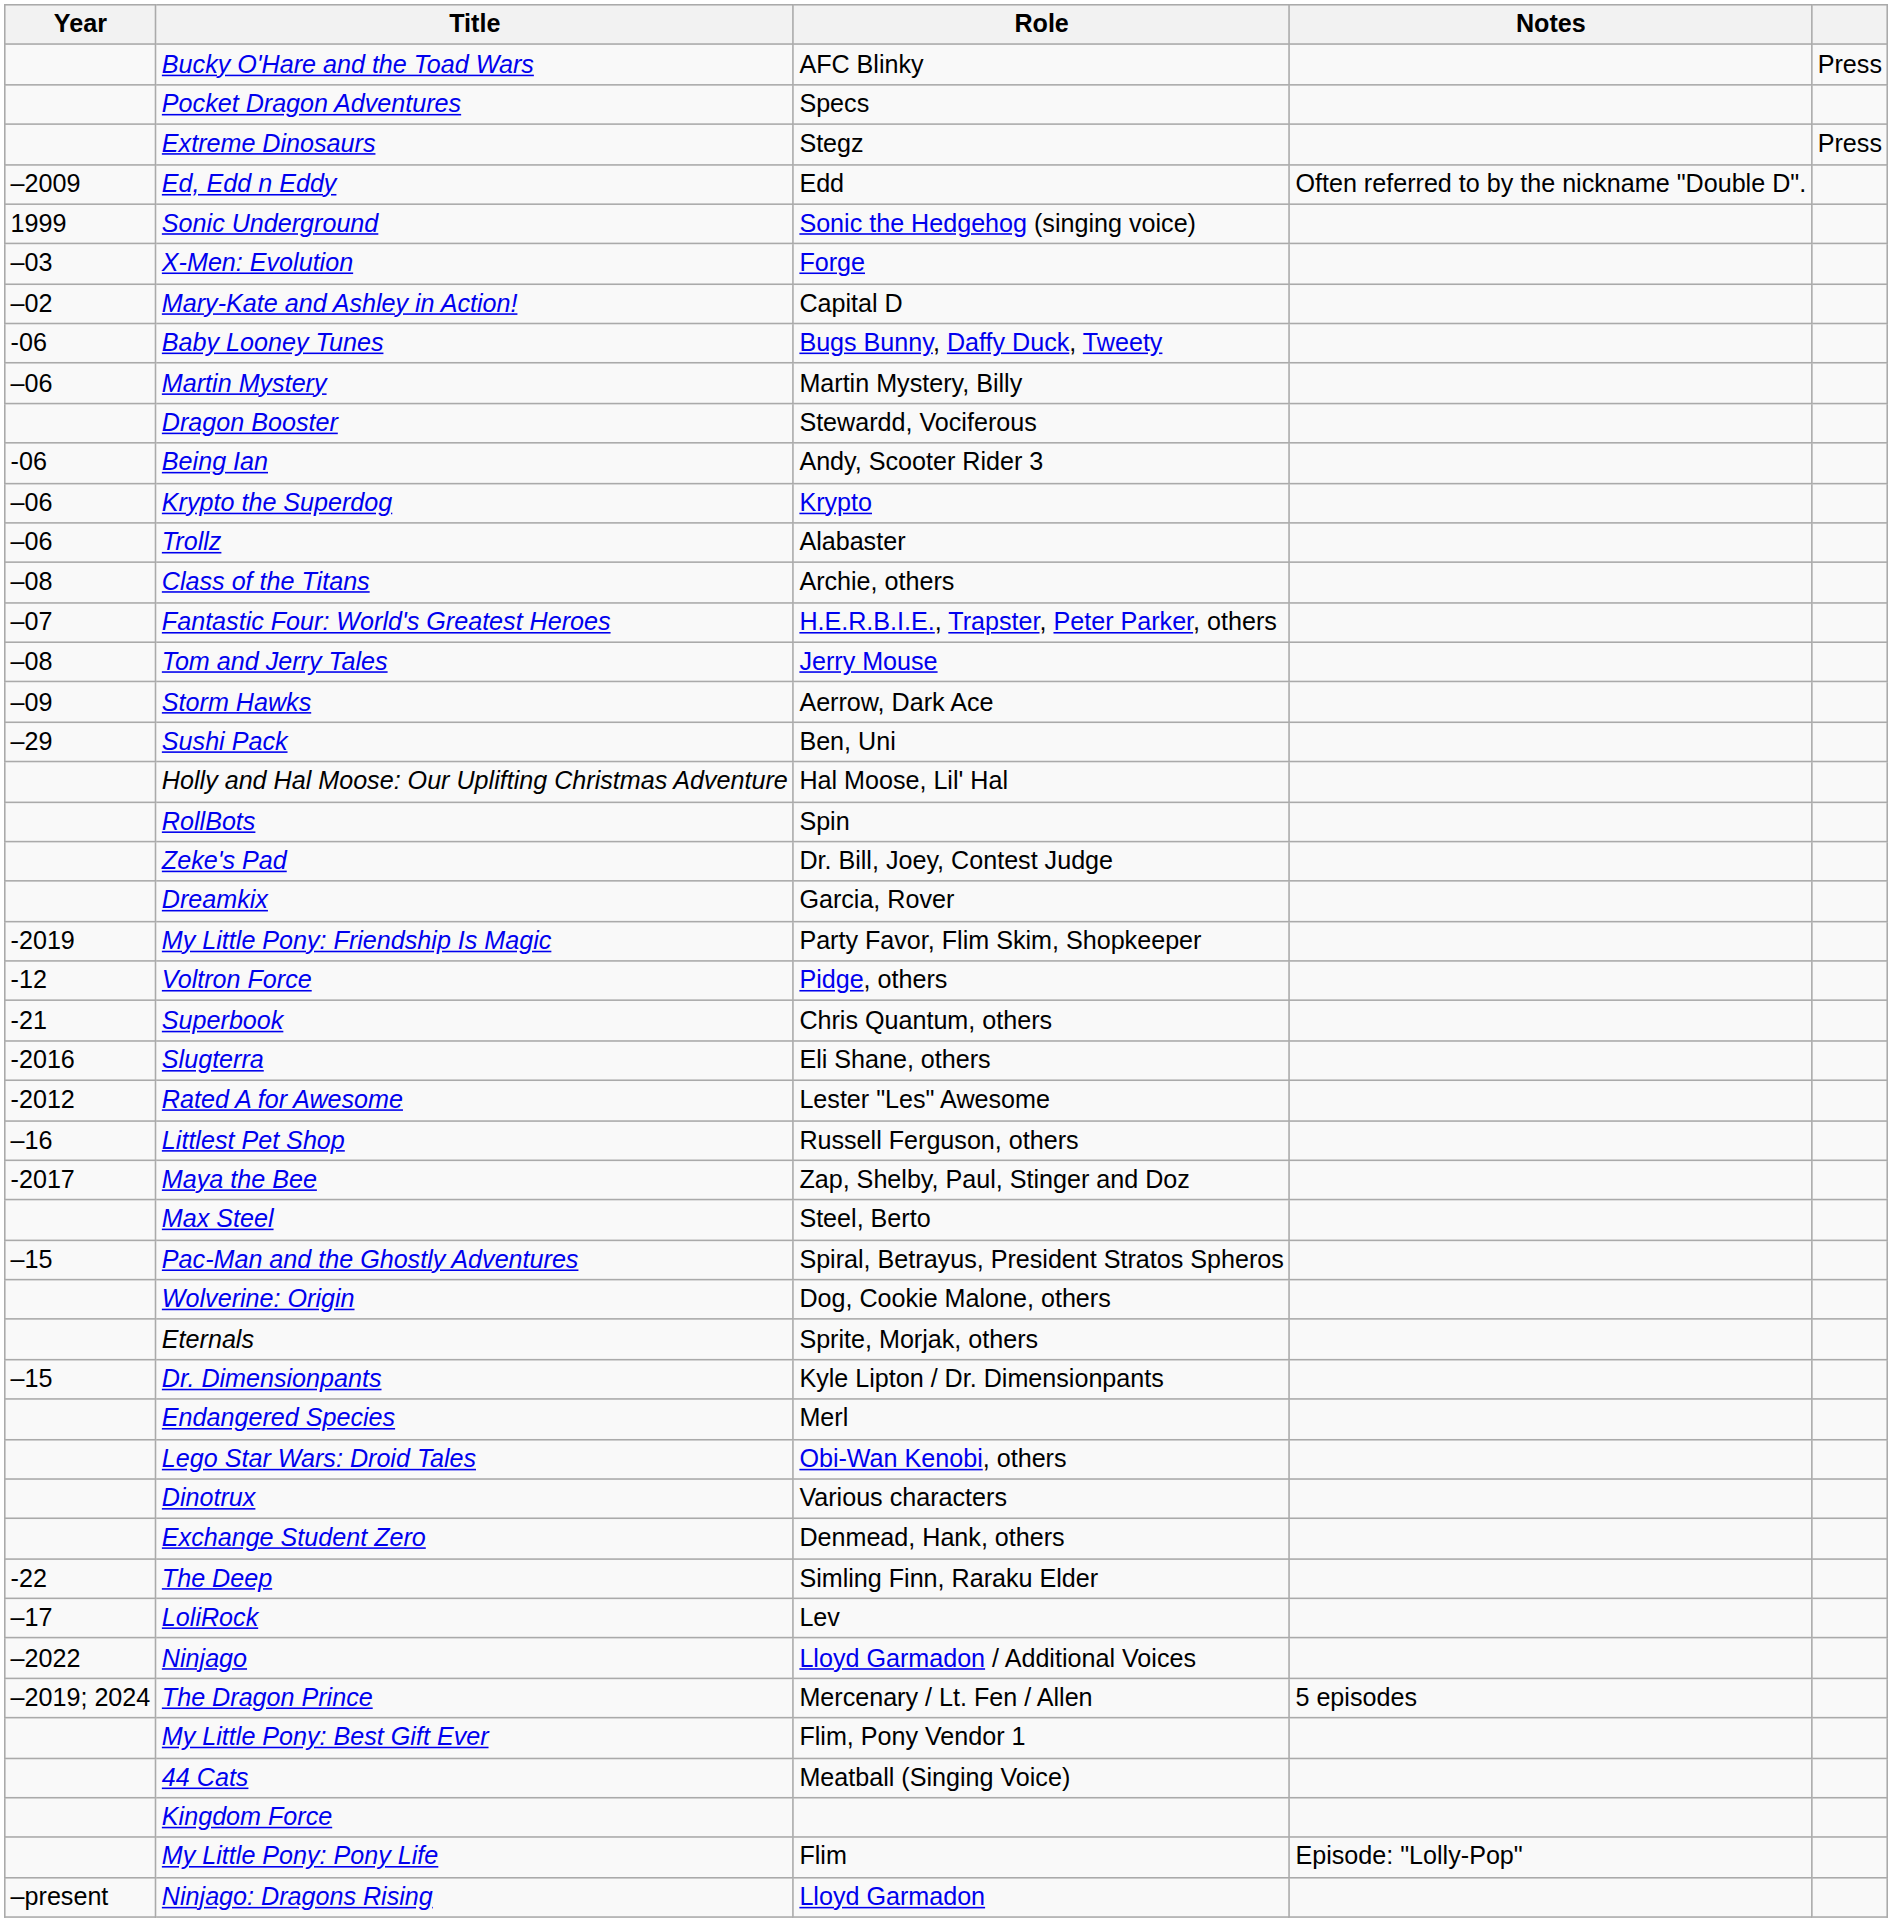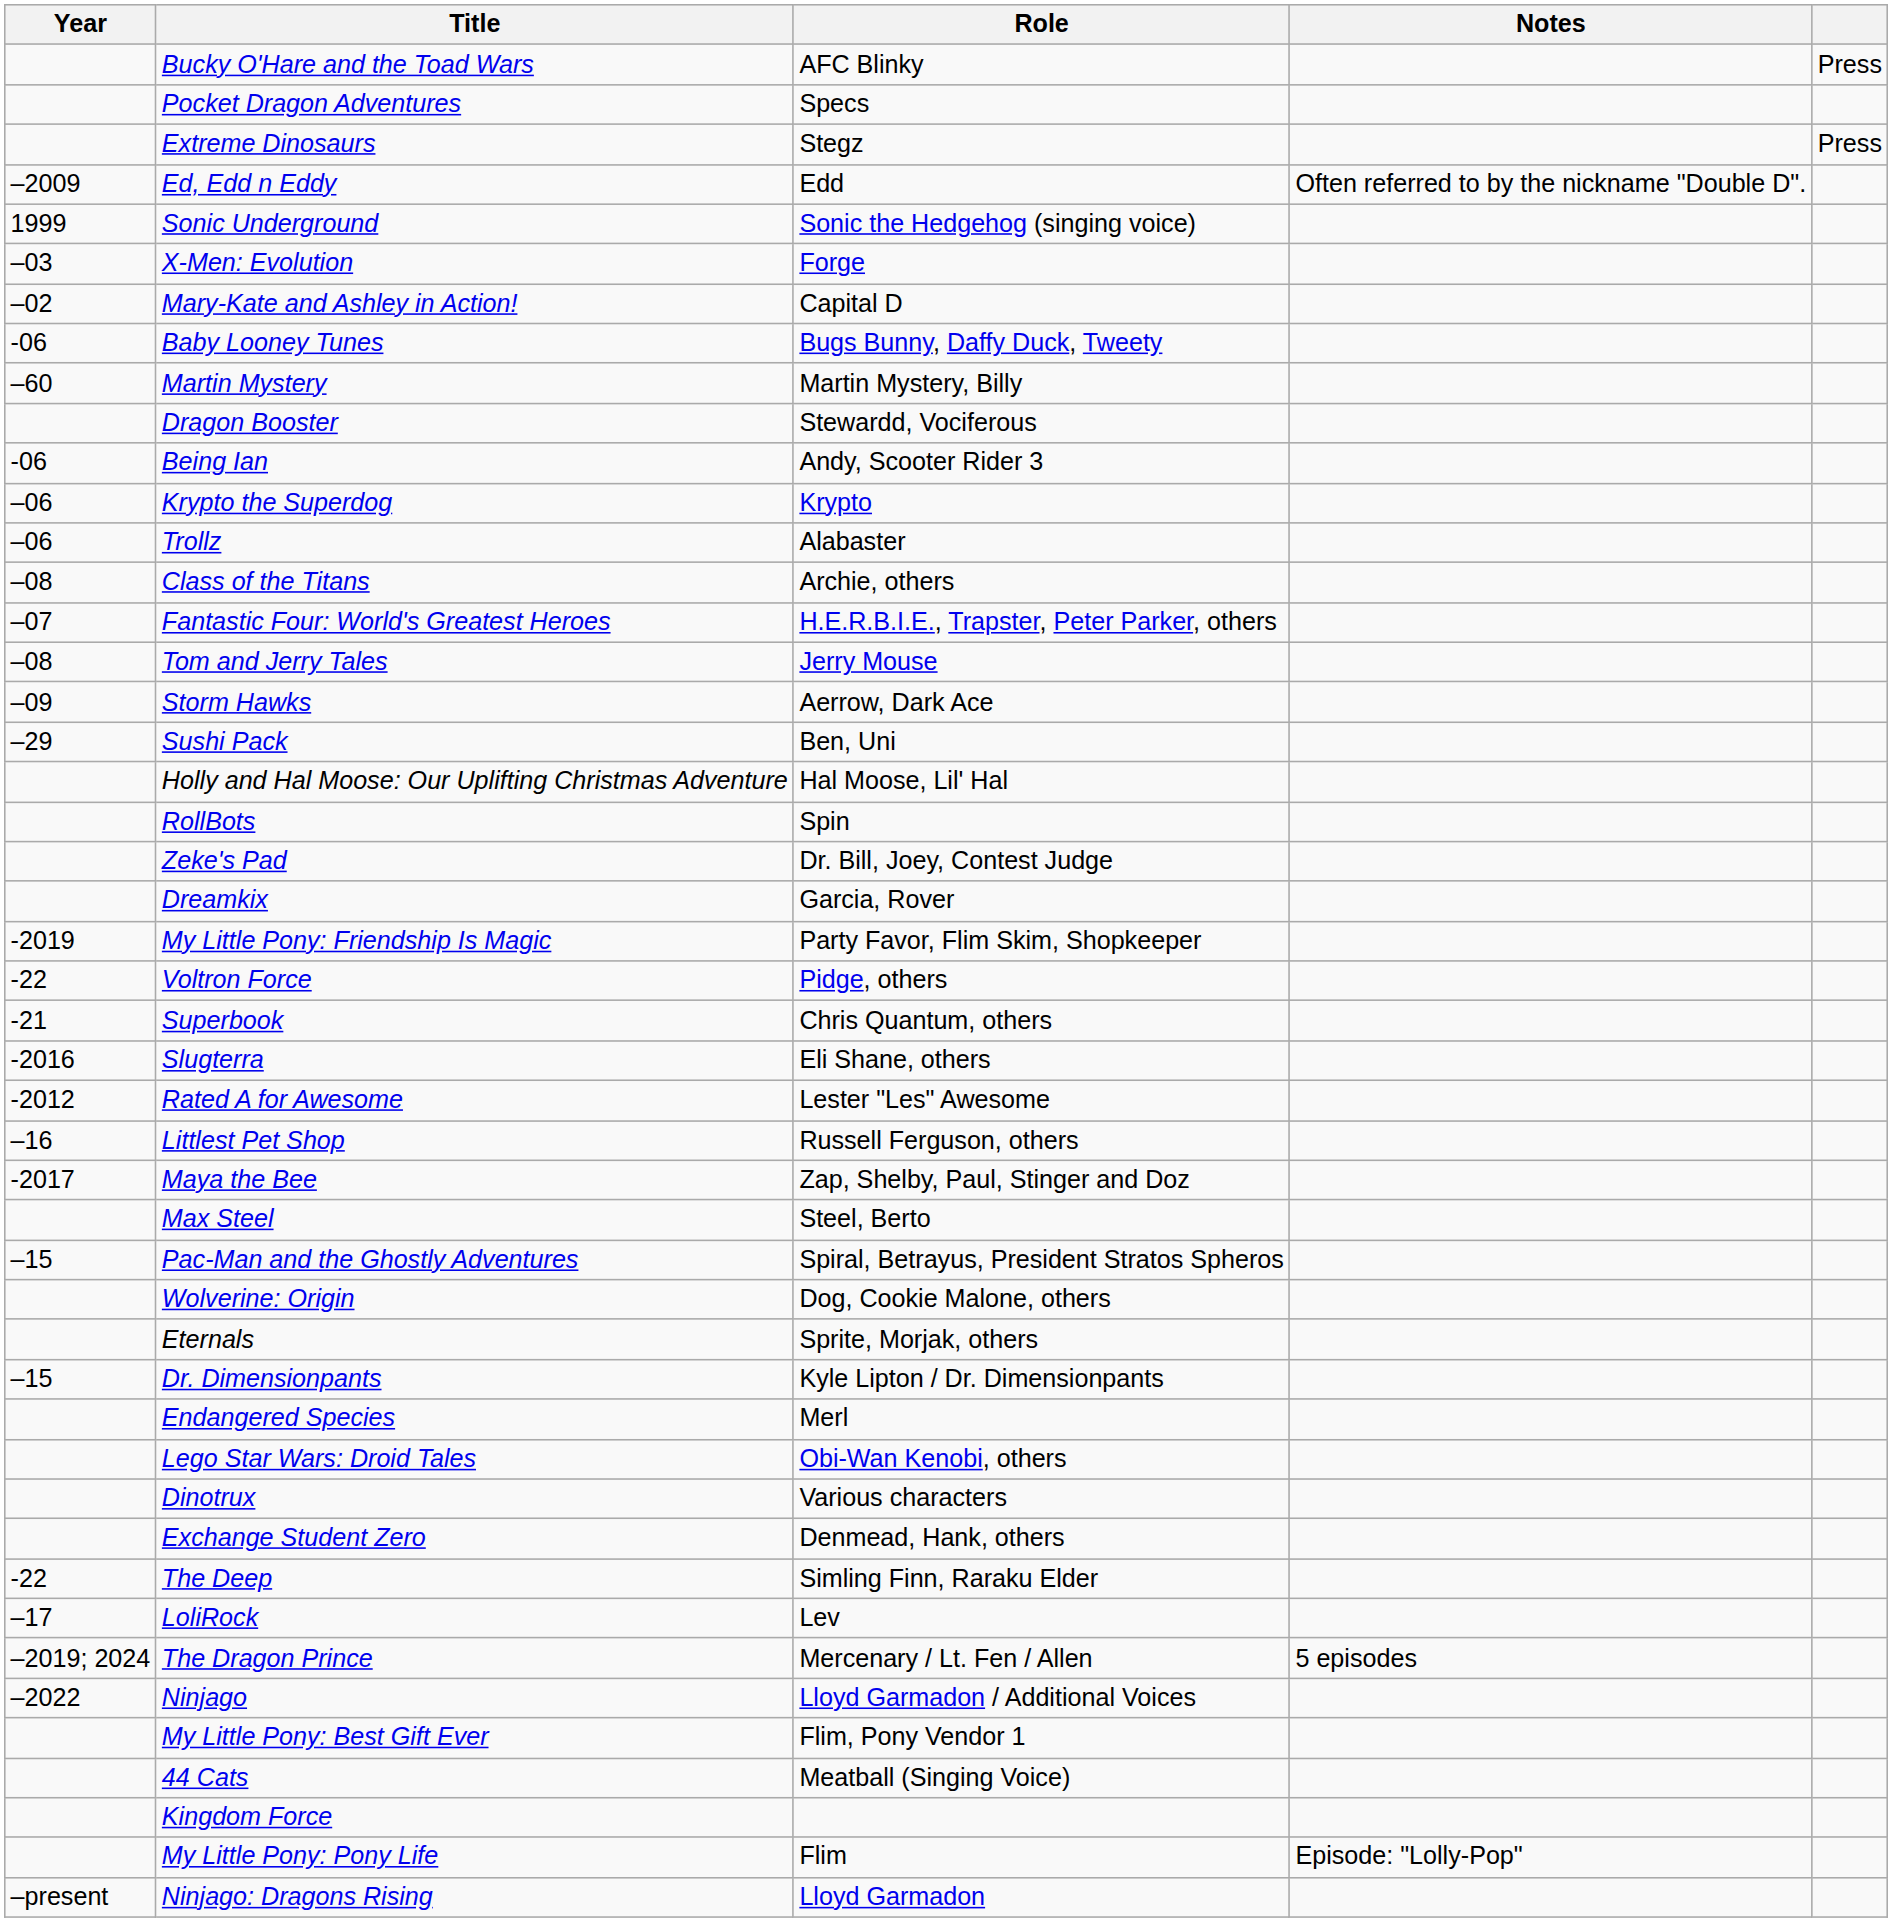 <table class="wikitable sortable plainrowheaders">
 <tr>
 <th>Year</th>
 <th>Title</th>
 <th>Role</th>
 <th class="unsortable">Notes</th>
 <th class="unsortable"></th>
 </tr>
 <tr>
 <td></td>
 <td><em><a href='#'>Bucky O'Hare and the Toad Wars</a></em></td>
 <td>AFC Blinky</td>
 <td></td>
 <td>Press</td>
 </tr>
 <tr>
 <td></td>
 <td><em><a href='#'>Pocket Dragon Adventures</a></em></td>
 <td>Specs</td>
 <td></td>
 <td style="text-align:center;"></td>
 </tr>
 <tr>
 <td></td>
 <td><em><a href='#'>Extreme Dinosaurs</a></em></td>
 <td>Stegz</td>
 <td></td>
 <td>Press</td>
 </tr>
 <tr>
 <td>–2009</td>
 <td><em><a href='#'>Ed, Edd n Eddy</a></em></td>
 <td>Edd</td>
 <td>Often referred to by the nickname "Double D".</td>
 <td style="text-align:center;"></td>
 </tr>
 <tr>
 <td>1999</td>
 <td><em><a href='#'>Sonic Underground</a></em></td>
 <td><a href='#'>Sonic the Hedgehog</a> (singing voice)</td>
 <td></td>
 <td></td>
 </tr>
 <tr>
 <td>–03</td>
 <td><em><a href='#'>X-Men: Evolution</a></em></td>
 <td><a href='#'>Forge</a></td>
 <td></td>
 <td style="text-align:center;"></td>
 </tr>
 <tr>
 <td>–02</td>
 <td><em><a href='#'>Mary-Kate and Ashley in Action!</a></em></td>
 <td>Capital D</td>
 <td></td>
 <td style="text-align:center;"></td>
 </tr>
 <tr>
 <td>-06</td>
 <td><em><a href='#'>Baby Looney Tunes</a></em></td>
 <td><a href='#'>Bugs Bunny</a>, <a href='#'>Daffy Duck</a>, <a href='#'>Tweety</a></td>
 <td></td>
 <td style="text-align:center;"></td>
 </tr>
 <tr>
-<td>–06</td>
+<td>–60</td>
 <td><em><a href='#'>Martin Mystery</a></em></td>
 <td>Martin Mystery, Billy</td>
 <td></td>
 <td style="text-align:center;"></td>
 </tr>
 <tr>
 <td></td>
 <td><em><a href='#'>Dragon Booster</a></em></td>
 <td>Stewardd, Vociferous</td>
 <td></td>
 <td style="text-align:center;"></td>
 </tr>
 <tr>
 <td>-06</td>
 <td><em><a href='#'>Being Ian</a></em></td>
 <td>Andy, Scooter Rider 3</td>
 <td></td>
 <td style="text-align:center;"></td>
 </tr>
 <tr>
 <td>–06</td>
 <td><em><a href='#'>Krypto the Superdog</a></em></td>
 <td><a href='#'>Krypto</a></td>
 <td></td>
 <td style="text-align:center;"></td>
 </tr>
 <tr>
 <td>–06</td>
 <td><em><a href='#'>Trollz</a></em></td>
 <td>Alabaster</td>
 <td></td>
 <td></td>
 </tr>
 <tr>
 <td>–08</td>
 <td><em><a href='#'>Class of the Titans</a></em></td>
 <td>Archie, others</td>
 <td></td>
 <td style="text-align:center;"></td>
 </tr>
 <tr>
 <td>–07</td>
 <td><em><a href='#'>Fantastic Four: World's Greatest Heroes</a></em></td>
 <td><a href='#'>H.E.R.B.I.E.</a>, <a href='#'>Trapster</a>, <a href='#'>Peter Parker</a>, others</td>
 <td></td>
 <td style="text-align:center;"></td>
 </tr>
 <tr>
 <td>–08</td>
 <td><em><a href='#'>Tom and Jerry Tales</a></em></td>
 <td><a href='#'>Jerry Mouse</a></td>
 <td></td>
 <td style="text-align:center;"></td>
 </tr>
 <tr>
 <td>–09</td>
 <td><em><a href='#'>Storm Hawks</a></em></td>
 <td>Aerrow, Dark Ace</td>
 <td></td>
 <td style="text-align:center;"></td>
 </tr>
 <tr>
 <td>–29</td>
 <td><em><a href='#'>Sushi Pack</a></em></td>
 <td>Ben, Uni</td>
 <td></td>
 <td></td>
 </tr>
 <tr>
 <td></td>
 <td><em>Holly and Hal Moose: Our Uplifting Christmas Adventure</em></td>
 <td>Hal Moose, Lil' Hal</td>
 <td></td>
 <td style="text-align:center;"></td>
 </tr>
 <tr>
 <td></td>
 <td><em><a href='#'>RollBots</a></em></td>
 <td>Spin</td>
 <td></td>
 <td style="text-align:center;"></td>
 </tr>
 <tr>
 <td></td>
 <td><em><a href='#'>Zeke's Pad</a></em></td>
 <td>Dr. Bill, Joey, Contest Judge</td>
 <td></td>
 <td style="text-align:center;"></td>
 </tr>
 <tr>
 <td></td>
 <td><em><a href='#'>Dreamkix</a></em></td>
 <td>Garcia, Rover</td>
 <td></td>
 <td style="text-align:center;"></td>
 </tr>
 <tr>
 <td>-2019</td>
 <td><em><a href='#'>My Little Pony: Friendship Is Magic</a></em></td>
 <td>Party Favor, Flim Skim, Shopkeeper</td>
 <td></td>
 <td style="text-align:center;"></td>
 </tr>
 <tr>
-<td>-12</td>
+<td>-22</td>
 <td><em><a href='#'>Voltron Force</a></em></td>
 <td><a href='#'>Pidge</a>, others</td>
 <td></td>
 <td style="text-align:center;"></td>
 </tr>
 <tr>
 <td>-21</td>
 <td><em><a href='#'>Superbook</a></em></td>
 <td>Chris Quantum, others</td>
 <td></td>
 <td style="text-align:center;"></td>
 </tr>
 <tr>
 <td>-2016</td>
 <td><em><a href='#'>Slugterra</a></em></td>
 <td>Eli Shane, others</td>
 <td></td>
 <td style="text-align:center;"></td>
 </tr>
 <tr>
 <td>-2012</td>
 <td><em><a href='#'>Rated A for Awesome</a></em></td>
 <td>Lester "Les" Awesome</td>
 <td></td>
 </tr>
 <tr>
 <td>–16</td>
 <td><em><a href='#'>Littlest Pet Shop</a></em></td>
 <td>Russell Ferguson, others</td>
 <td></td>
 <td style="text-align:center;"></td>
 </tr>
 <tr>
 <td>-2017</td>
 <td><em><a href='#'>Maya the Bee</a></em></td>
 <td>Zap, Shelby, Paul, Stinger and Doz</td>
 <td></td>
 </tr>
 <tr>
 <td></td>
 <td><em><a href='#'>Max Steel</a></em></td>
 <td>Steel, Berto</td>
 <td></td>
 <td style="text-align:center;"></td>
 </tr>
 <tr>
 <td>–15</td>
 <td><em><a href='#'>Pac-Man and the Ghostly Adventures</a></em></td>
 <td>Spiral, Betrayus, President Stratos Spheros</td>
 <td></td>
 <td style="text-align:center;"></td>
 </tr>
 <tr>
 <td></td>
 <td><em><a href='#'>Wolverine: Origin</a></em></td>
 <td>Dog, Cookie Malone, others</td>
 <td></td>
 <td style="text-align:center;"></td>
 </tr>
 <tr>
 <td></td>
 <td><em>Eternals</em></td>
 <td>Sprite, Morjak, others</td>
 <td></td>
 <td style="text-align:center;"></td>
 </tr>
 <tr>
 <td>–15</td>
 <td><em><a href='#'>Dr. Dimensionpants</a></em></td>
 <td>Kyle Lipton / Dr. Dimensionpants</td>
 <td></td>
 <td style="text-align:center;"></td>
 </tr>
 <tr>
 <td></td>
 <td><em><a href='#'>Endangered Species</a></em></td>
 <td>Merl</td>
 <td></td>
 <td></td>
 </tr>
 <tr>
 <td></td>
 <td><em><a href='#'>Lego Star Wars: Droid Tales</a></em></td>
 <td><a href='#'>Obi-Wan Kenobi</a>, others</td>
 <td></td>
 <td style="text-align:center;"></td>
 </tr>
 <tr>
 <td></td>
 <td><em><a href='#'>Dinotrux</a></em></td>
 <td>Various characters</td>
 <td></td>
 <td style="text-align:center;"></td>
 </tr>
 <tr>
 <td></td>
 <td><em><a href='#'>Exchange Student Zero</a></em></td>
 <td>Denmead, Hank, others</td>
 <td></td>
 <td style="text-align:center;"></td>
 </tr>
 <tr>
 <td>-22</td>
 <td data-sort-value="Deep, The"><em><a href='#'>The Deep</a></em></td>
 <td>Simling Finn, Raraku Elder</td>
 <td></td>
 <td style="text-align:center;"></td>
 </tr>
 <tr>
 <td>–17</td>
 <td><em><a href='#'>LoliRock</a></em></td>
 <td>Lev</td>
 <td></td>
 <td style="text-align:center;"></td>
 </tr>
 <tr>
+<td>–2019; 2024</td>
+<td data-sort-value="Dragon Prince, The"><em><a href='#'>The Dragon Prince</a></em></td>
+<td>Mercenary / Lt. Fen / Allen</td>
+<td>5 episodes</td>
+<td style="text-align:center;"></td>
+</tr>
+<tr>
 <td>–2022</td>
 <td><em><a href='#'>Ninjago</a></em></td>
 <td><a href='#'>Lloyd Garmadon</a> / Additional Voices</td>
 <td></td>
-<td style="text-align:center;"></td>
-</tr>
-<tr>
-<td>–2019; 2024</td>
-<td data-sort-value="Dragon Prince, The"><em><a href='#'>The Dragon Prince</a></em></td>
-<td>Mercenary / Lt. Fen / Allen</td>
-<td>5 episodes</td>
 <td style="text-align:center;"></td>
 </tr>
 <tr>
 <td></td>
 <td><em><a href='#'>My Little Pony: Best Gift Ever</a></em></td>
 <td>Flim, Pony Vendor 1</td>
 <td></td>
 <td style="text-align:center;"></td>
 </tr>
 <tr>
 <td></td>
 <td><em><a href='#'>44 Cats</a></em></td>
 <td>Meatball (Singing Voice)</td>
 <td></td>
 </tr>
 <tr>
 <td></td>
 <td><em><a href='#'>Kingdom Force</a></em></td>
 <td></td>
 <td></td>
 <td></td>
 </tr>
 <tr>
 <td></td>
 <td><em><a href='#'>My Little Pony: Pony Life</a></em></td>
 <td>Flim</td>
 <td>Episode: "Lolly-Pop"</td>
 <td></td>
 </tr>
 <tr>
 <td>–present</td>
 <td><em><a href='#'>Ninjago: Dragons Rising</a></em></td>
 <td><a href='#'>Lloyd Garmadon</a></td>
 <td></td>
 <td></td>
 </tr>
 </table>
